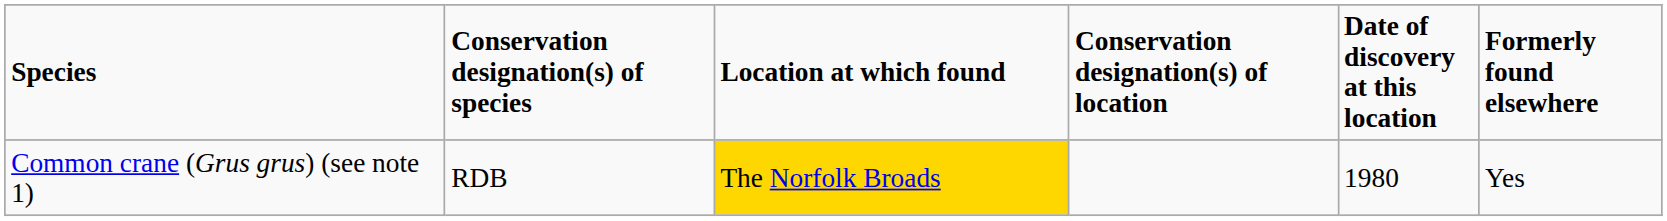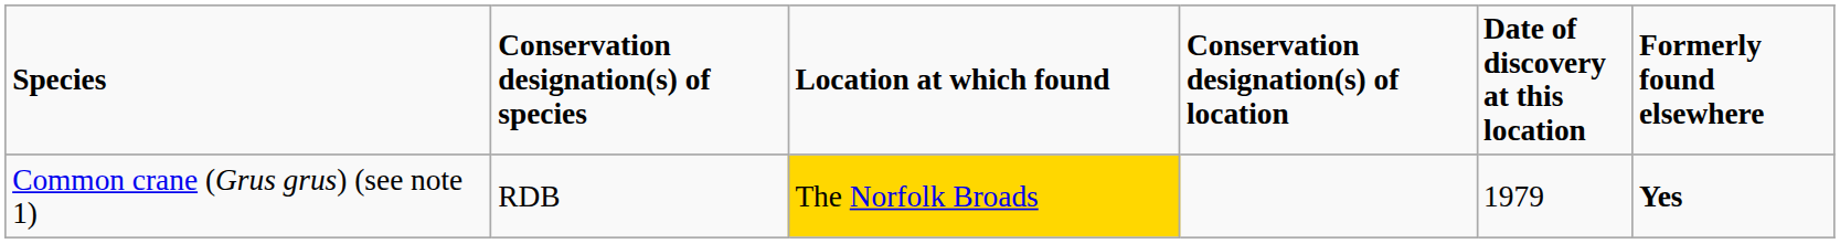 <table class="wikitable">
 <tr>
 <td style="width:250px"><strong>Species</strong></td>
 <td style="width:150px"><strong>Conservation designation(s) of species</strong></td>
 <td style="width:200px"><strong>Location at which found</strong></td>
 <td style="width:150px"><strong>Conservation designation(s) of location</strong></td>
 <td style="width:75px"><strong>Date of discovery at this location</strong></td>
 <td style="width:100px"><strong>Formerly found elsewhere</strong></td>
 </tr>
 <tr>
 <td><a href='#'>Common crane</a> (<em>Grus grus</em>) (see note 1)</td>
 <td>RDB</td>
 <td style="background: gold;">The <a href='#'>Norfolk Broads</a></td>
 <td></td>
-<td>1980</td>
-<td>Yes</td>
+<td>1979</td>
+<td><strong>Yes</strong></td>
 </tr>
 </table>
